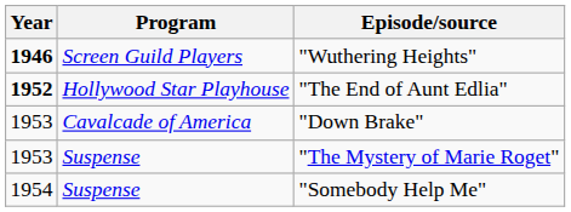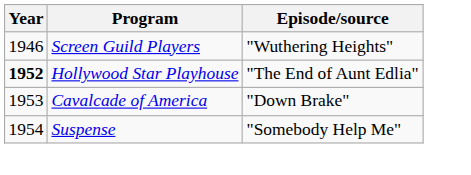 <table class="wikitable">
 <tr>
 <th>Year</th>
 <th>Program</th>
 <th>Episode/source</th>
 </tr>
 <tr>
-<td><strong>1946</strong></td>
+<td>1946</td>
 <td><em><a href='#'>Screen Guild Players</a></em></td>
 <td>"Wuthering Heights"</td>
 </tr>
 <tr>
 <td><strong>1952</strong></td>
 <td><em><a href='#'>Hollywood Star Playhouse</a></em></td>
 <td>"The End of Aunt Edlia"</td>
 </tr>
 <tr>
 <td>1953</td>
 <td><em><a href='#'>Cavalcade of America</a></em></td>
 <td>"Down Brake"</td>
 </tr>
 <tr>
-<td>1953</td>
-<td><em><a href='#'>Suspense</a></em></td>
-<td>"<a href='#'>The Mystery of Marie Roget</a>"</td>
-</tr>
-<tr>
 <td>1954</td>
 <td><em><a href='#'>Suspense</a></em></td>
 <td>"Somebody Help Me"</td>
 </tr>
 </table>
